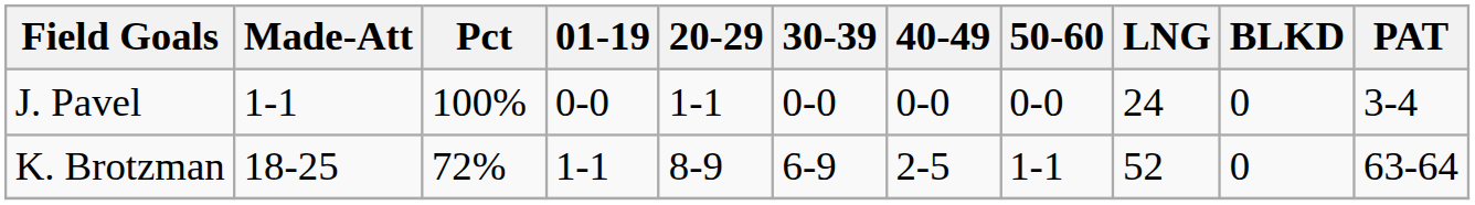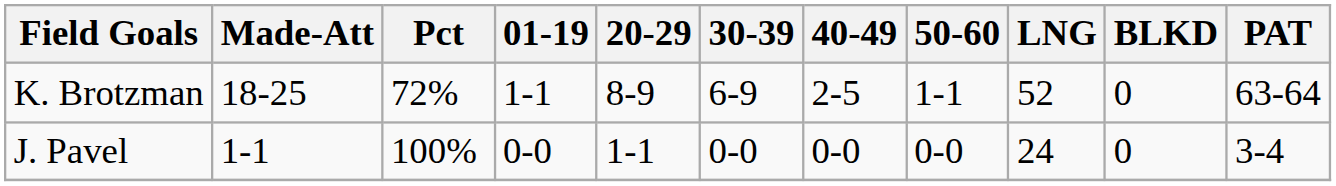 <table class="wikitable" style="white-space:nowrap;">
 <tr>
 <th>Field Goals</th>
 <th>Made-Att</th>
 <th>Pct</th>
 <th>01-19</th>
 <th>20-29</th>
 <th>30-39</th>
 <th>40-49</th>
 <th>50-60</th>
 <th>LNG</th>
 <th>BLKD</th>
 <th>PAT</th>
 </tr>
 <tr>
+<td>K. Brotzman</td>
+<td>18-25  </td>
+<td>72% </td>
+<td>1-1  </td>
+<td>8-9  </td>
+<td>6-9  </td>
+<td>2-5  </td>
+<td>1-1  </td>
+<td>52  </td>
+<td>0</td>
+<td>63-64</td>
+</tr>
+<tr>
 <td>J. Pavel</td>
 <td>1-1  </td>
 <td>100% </td>
 <td>0-0  </td>
 <td>1-1  </td>
 <td>0-0  </td>
 <td>0-0  </td>
 <td>0-0  </td>
 <td>24  </td>
 <td>0</td>
 <td>3-4</td>
 </tr>
 <tr>
-<td>K. Brotzman</td>
-<td>18-25  </td>
-<td>72% </td>
-<td>1-1  </td>
-<td>8-9  </td>
-<td>6-9  </td>
-<td>2-5  </td>
-<td>1-1  </td>
-<td>52  </td>
-<td>0</td>
-<td>63-64</td>
-</tr>
-<tr>
 </tr>
 </table>
